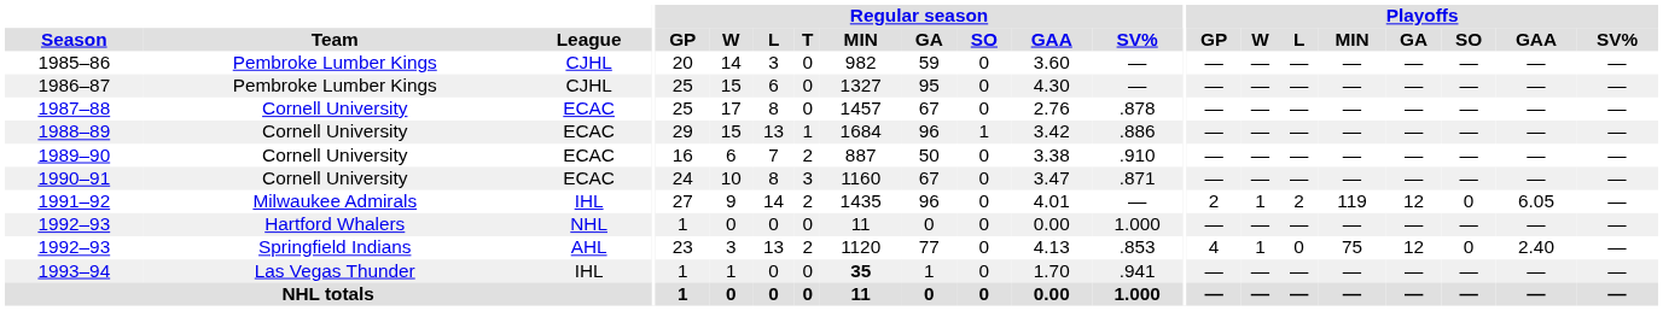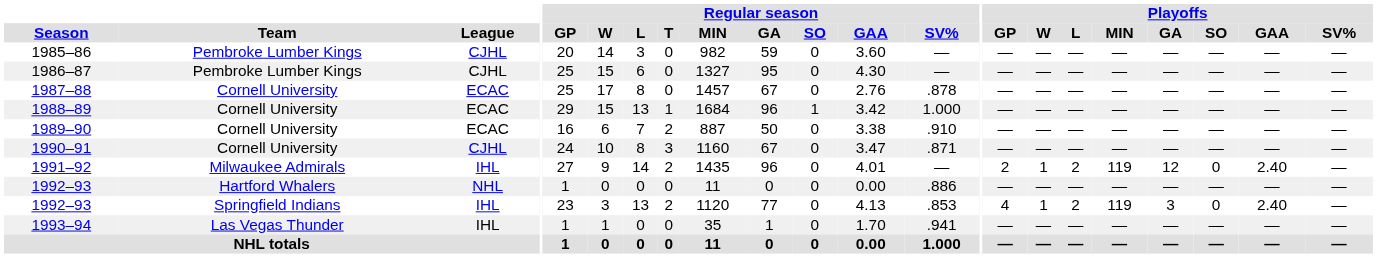 <table border="0" cellpadding="1" cellspacing="0" style="width:90%; text-align:center;">
 <tr bgcolor="#e0e0e0">
 <th colspan="3" bgcolor="#ffffff"></th>
 <th rowspan="99" bgcolor="#ffffff"></th>
 <th colspan="9" bgcolor="#e0e0e0"><a href='#'>Regular season</a></th>
 <th rowspan="99" bgcolor="#ffffff"></th>
 <th colspan="8" bgcolor="#e0e0e0"><a href='#'>Playoffs</a></th>
 </tr>
 <tr bgcolor="#e0e0e0">
 <th><a href='#'>Season</a></th>
 <th>Team</th>
 <th>League</th>
 <th>GP</th>
 <th>W</th>
 <th>L</th>
 <th>T</th>
 <th>MIN</th>
 <th>GA</th>
 <th><a href='#'>SO</a></th>
 <th><a href='#'>GAA</a></th>
 <th><a href='#'>SV%</a></th>
 <th>GP</th>
 <th>W</th>
 <th>L</th>
 <th>MIN</th>
 <th>GA</th>
 <th>SO</th>
 <th>GAA</th>
 <th>SV%</th>
 </tr>
 <tr>
 <td>1985–86</td>
 <td><a href='#'>Pembroke Lumber Kings</a></td>
 <td><a href='#'>CJHL</a></td>
 <td>20</td>
 <td>14</td>
 <td>3</td>
 <td>0</td>
 <td>982</td>
 <td>59</td>
 <td>0</td>
 <td>3.60</td>
 <td>—</td>
 <td>—</td>
 <td>—</td>
 <td>—</td>
 <td>—</td>
 <td>—</td>
 <td>—</td>
 <td>—</td>
 <td>—</td>
 </tr>
 <tr bgcolor="#f0f0f0">
 <td>1986–87</td>
 <td>Pembroke Lumber Kings</td>
 <td>CJHL</td>
 <td>25</td>
 <td>15</td>
 <td>6</td>
 <td>0</td>
 <td>1327</td>
 <td>95</td>
 <td>0</td>
 <td>4.30</td>
 <td>—</td>
 <td>—</td>
 <td>—</td>
 <td>—</td>
 <td>—</td>
 <td>—</td>
 <td>—</td>
 <td>—</td>
 <td>—</td>
 </tr>
 <tr>
 <td><a href='#'>1987–88</a></td>
 <td><a href='#'>Cornell University</a></td>
 <td><a href='#'>ECAC</a></td>
 <td>25</td>
 <td>17</td>
 <td>8</td>
 <td>0</td>
 <td>1457</td>
 <td>67</td>
 <td>0</td>
 <td>2.76</td>
 <td>.878</td>
 <td>—</td>
 <td>—</td>
 <td>—</td>
 <td>—</td>
 <td>—</td>
 <td>—</td>
 <td>—</td>
 <td>—</td>
 </tr>
 <tr bgcolor="#f0f0f0">
 <td><a href='#'>1988–89</a></td>
 <td>Cornell University</td>
 <td>ECAC</td>
 <td>29</td>
 <td>15</td>
 <td>13</td>
 <td>1</td>
 <td>1684</td>
 <td>96</td>
 <td>1</td>
 <td>3.42</td>
-<td>.886</td>
+<td>1.000</td>
 <td>—</td>
 <td>—</td>
 <td>—</td>
 <td>—</td>
 <td>—</td>
 <td>—</td>
 <td>—</td>
 <td>—</td>
 </tr>
 <tr>
 <td><a href='#'>1989–90</a></td>
 <td>Cornell University</td>
 <td>ECAC</td>
 <td>16</td>
 <td>6</td>
 <td>7</td>
 <td>2</td>
 <td>887</td>
 <td>50</td>
 <td>0</td>
 <td>3.38</td>
 <td>.910</td>
 <td>—</td>
 <td>—</td>
 <td>—</td>
 <td>—</td>
 <td>—</td>
 <td>—</td>
 <td>—</td>
 <td>—</td>
 </tr>
 <tr bgcolor="#f0f0f0">
 <td><a href='#'>1990–91</a></td>
 <td>Cornell University</td>
-<td>ECAC</td>
+<td><a href='#'>CJHL</a></td>
 <td>24</td>
 <td>10</td>
 <td>8</td>
 <td>3</td>
 <td>1160</td>
 <td>67</td>
 <td>0</td>
 <td>3.47</td>
 <td>.871</td>
 <td>—</td>
 <td>—</td>
 <td>—</td>
 <td>—</td>
 <td>—</td>
 <td>—</td>
 <td>—</td>
 <td>—</td>
 </tr>
 <tr>
 <td><a href='#'>1991–92</a></td>
 <td><a href='#'>Milwaukee Admirals</a></td>
 <td><a href='#'>IHL</a></td>
 <td>27</td>
 <td>9</td>
 <td>14</td>
 <td>2</td>
 <td>1435</td>
 <td>96</td>
 <td>0</td>
 <td>4.01</td>
 <td>—</td>
 <td>2</td>
 <td>1</td>
 <td>2</td>
 <td>119</td>
 <td>12</td>
 <td>0</td>
-<td>6.05</td>
+<td>2.40</td>
 <td>—</td>
 </tr>
 <tr bgcolor="#f0f0f0">
 <td><a href='#'>1992–93</a></td>
 <td><a href='#'>Hartford Whalers</a></td>
 <td><a href='#'>NHL</a></td>
 <td>1</td>
 <td>0</td>
 <td>0</td>
 <td>0</td>
 <td>11</td>
 <td>0</td>
 <td>0</td>
 <td>0.00</td>
-<td>1.000</td>
+<td>.886</td>
 <td>—</td>
 <td>—</td>
 <td>—</td>
 <td>—</td>
 <td>—</td>
 <td>—</td>
 <td>—</td>
 <td>—</td>
 </tr>
 <tr>
 <td><a href='#'>1992–93</a></td>
 <td><a href='#'>Springfield Indians</a></td>
-<td><a href='#'>AHL</a></td>
+<td><a href='#'>IHL</a></td>
 <td>23</td>
 <td>3</td>
 <td>13</td>
 <td>2</td>
 <td>1120</td>
 <td>77</td>
 <td>0</td>
 <td>4.13</td>
 <td>.853</td>
 <td>4</td>
 <td>1</td>
-<td>0</td>
-<td>75</td>
-<td>12</td>
+<td>2</td>
+<td>119</td>
+<td>3</td>
 <td>0</td>
 <td>2.40</td>
 <td>—</td>
 </tr>
 <tr bgcolor="#f0f0f0">
 <td><a href='#'>1993–94</a></td>
 <td><a href='#'>Las Vegas Thunder</a></td>
 <td>IHL</td>
 <td>1</td>
 <td>1</td>
 <td>0</td>
 <td>0</td>
-<td><strong>35</strong></td>
+<td>35</td>
 <td>1</td>
 <td>0</td>
 <td>1.70</td>
 <td>.941</td>
 <td>—</td>
 <td>—</td>
 <td>—</td>
 <td>—</td>
 <td>—</td>
 <td>—</td>
 <td>—</td>
 <td>—</td>
 </tr>
 <tr bgcolor="#e0e0e0">
 <th colspan=3>NHL totals</th>
 <th>1</th>
 <th>0</th>
 <th>0</th>
 <th>0</th>
 <th>11</th>
 <th>0</th>
 <th>0</th>
 <th>0.00</th>
 <th>1.000</th>
 <th>—</th>
 <th>—</th>
 <th>—</th>
 <th>—</th>
 <th>—</th>
 <th>—</th>
 <th>—</th>
 <th>—</th>
 </tr>
 </table>
